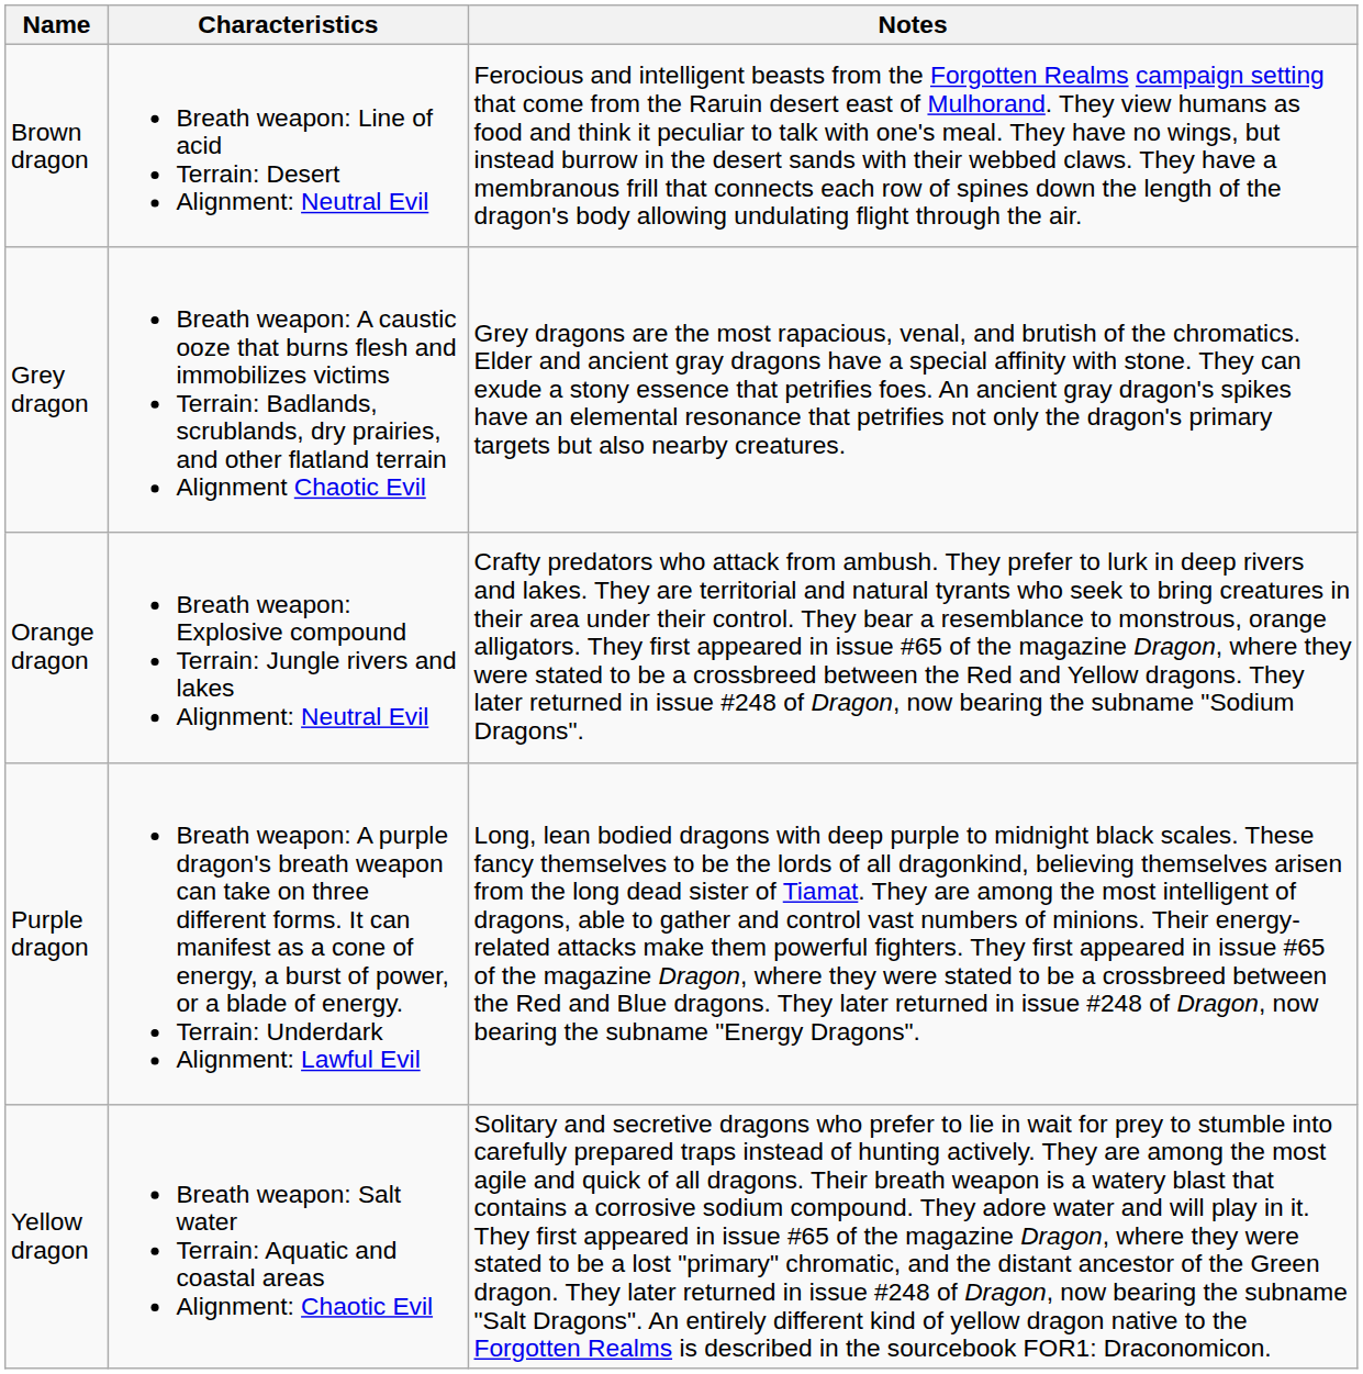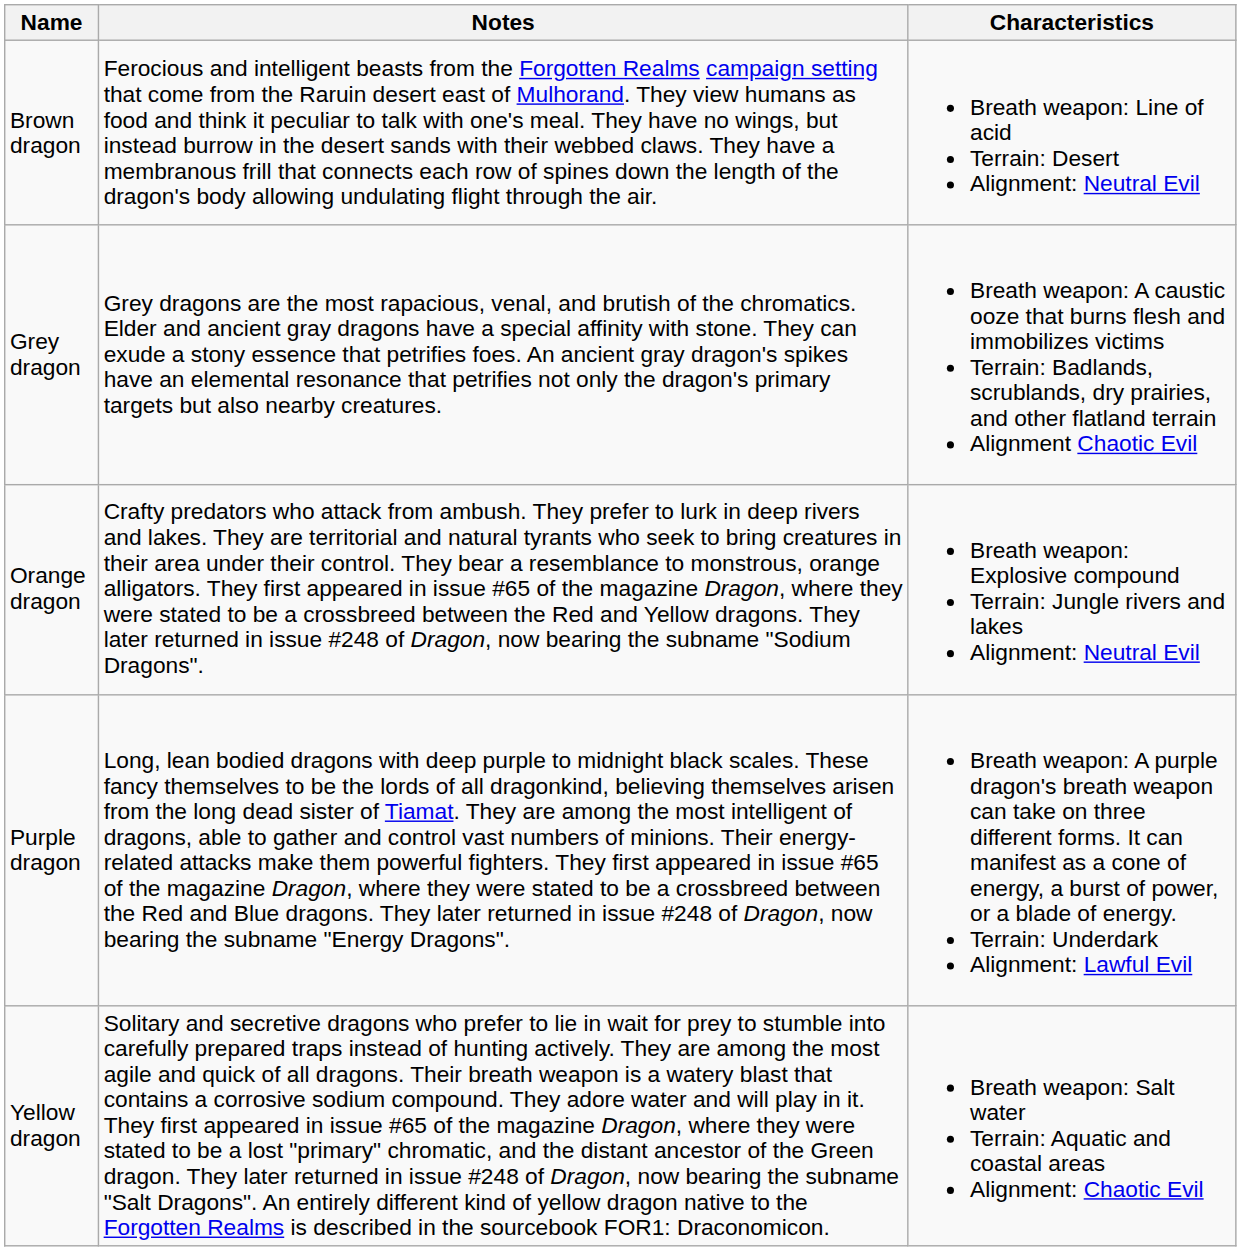 <table class="wikitable">
 <tr>
 <th>Name</th>
+<th>Notes</th>
 <th>Characteristics</th>
-<th>Notes</th>
 </tr>
 <tr>
 <td>Brown dragon</td>
+<td>Ferocious and intelligent beasts from the <a href='#'>Forgotten Realms</a> <a href='#'>campaign setting</a> that come from the Raruin desert east of <a href='#'>Mulhorand</a>. They view humans as food and think it peculiar to talk with one's meal. They have no wings, but instead burrow in the desert sands with their webbed claws. They have a membranous frill that connects each row of spines down the length of the dragon's body allowing undulating flight through the air.</td>
 <td><br><ul><li>Breath weapon: Line of acid</li><li>Terrain: Desert</li><li>Alignment: <a href='#'>Neutral Evil</a></li></ul></td>
-<td>Ferocious and intelligent beasts from the <a href='#'>Forgotten Realms</a> <a href='#'>campaign setting</a> that come from the Raruin desert east of <a href='#'>Mulhorand</a>. They view humans as food and think it peculiar to talk with one's meal. They have no wings, but instead burrow in the desert sands with their webbed claws. They have a membranous frill that connects each row of spines down the length of the dragon's body allowing undulating flight through the air.</td>
 </tr>
 <tr>
 <td>Grey dragon</td>
+<td>Grey dragons are the most rapacious, venal, and brutish of the chromatics. Elder and ancient gray dragons have a special affinity with stone. They can exude a stony essence that petrifies foes. An ancient gray dragon's spikes have an elemental resonance that petrifies not only the dragon's primary targets but also nearby creatures.</td>
 <td><br><ul><li>Breath weapon: A caustic ooze that burns flesh and immobilizes victims</li><li>Terrain: Badlands, scrublands, dry prairies, and other flatland terrain</li><li>Alignment <a href='#'>Chaotic Evil</a></li></ul></td>
-<td>Grey dragons are the most rapacious, venal, and brutish of the chromatics. Elder and ancient gray dragons have a special affinity with stone. They can exude a stony essence that petrifies foes. An ancient gray dragon's spikes have an elemental resonance that petrifies not only the dragon's primary targets but also nearby creatures.</td>
 </tr>
 <tr>
 <td>Orange dragon</td>
+<td>Crafty predators who attack from ambush. They prefer to lurk in deep rivers and lakes. They are territorial and natural tyrants who seek to bring creatures in their area under their control. They bear a resemblance to monstrous, orange alligators. They first appeared in issue #65 of the magazine <em>Dragon</em>, where they were stated to be a crossbreed between the Red and Yellow dragons. They later returned in issue #248 of <em>Dragon</em>, now bearing the subname "Sodium Dragons".</td>
 <td><br><ul><li>Breath weapon: Explosive compound</li><li>Terrain: Jungle rivers and lakes</li><li>Alignment: <a href='#'>Neutral Evil</a></li></ul></td>
-<td>Crafty predators who attack from ambush. They prefer to lurk in deep rivers and lakes. They are territorial and natural tyrants who seek to bring creatures in their area under their control. They bear a resemblance to monstrous, orange alligators. They first appeared in issue #65 of the magazine <em>Dragon</em>, where they were stated to be a crossbreed between the Red and Yellow dragons. They later returned in issue #248 of <em>Dragon</em>, now bearing the subname "Sodium Dragons".</td>
 </tr>
 <tr>
 <td>Purple dragon</td>
+<td>Long, lean bodied dragons with deep purple to midnight black scales. These fancy themselves to be the lords of all dragonkind, believing themselves arisen from the long dead sister of <a href='#'>Tiamat</a>. They are among the most intelligent of dragons, able to gather and control vast numbers of minions. Their energy-related attacks make them powerful fighters. They first appeared in issue #65 of the magazine <em>Dragon</em>, where they were stated to be a crossbreed between the Red and Blue dragons. They later returned in issue #248 of <em>Dragon</em>, now bearing the subname "Energy Dragons".</td>
 <td><br><ul><li>Breath weapon: A purple dragon's breath weapon can take on three different forms. It can manifest as a cone of energy, a burst of power, or a blade of energy.</li><li>Terrain: Underdark</li><li>Alignment: <a href='#'>Lawful Evil</a></li></ul></td>
-<td>Long, lean bodied dragons with deep purple to midnight black scales. These fancy themselves to be the lords of all dragonkind, believing themselves arisen from the long dead sister of <a href='#'>Tiamat</a>. They are among the most intelligent of dragons, able to gather and control vast numbers of minions. Their energy-related attacks make them powerful fighters. They first appeared in issue #65 of the magazine <em>Dragon</em>, where they were stated to be a crossbreed between the Red and Blue dragons. They later returned in issue #248 of <em>Dragon</em>, now bearing the subname "Energy Dragons".</td>
 </tr>
 <tr>
 <td>Yellow dragon</td>
+<td>Solitary and secretive dragons who prefer to lie in wait for prey to stumble into carefully prepared traps instead of hunting actively. They are among the most agile and quick of all dragons. Their breath weapon is a watery blast that contains a corrosive sodium compound. They adore water and will play in it. They first appeared in issue #65 of the magazine <em>Dragon</em>, where they were stated to be a lost "primary" chromatic, and the distant ancestor of the Green dragon. They later returned in issue #248 of <em>Dragon</em>, now bearing the subname "Salt Dragons". An entirely different kind of yellow dragon native to the <a href='#'>Forgotten Realms</a> is described in the sourcebook FOR1: Draconomicon.</td>
 <td><br><ul><li>Breath weapon: Salt water</li><li>Terrain: Aquatic and coastal areas</li><li>Alignment: <a href='#'>Chaotic Evil</a></li></ul></td>
-<td>Solitary and secretive dragons who prefer to lie in wait for prey to stumble into carefully prepared traps instead of hunting actively. They are among the most agile and quick of all dragons. Their breath weapon is a watery blast that contains a corrosive sodium compound. They adore water and will play in it. They first appeared in issue #65 of the magazine <em>Dragon</em>, where they were stated to be a lost "primary" chromatic, and the distant ancestor of the Green dragon. They later returned in issue #248 of <em>Dragon</em>, now bearing the subname "Salt Dragons". An entirely different kind of yellow dragon native to the <a href='#'>Forgotten Realms</a> is described in the sourcebook FOR1: Draconomicon.</td>
 </tr>
 </table>
